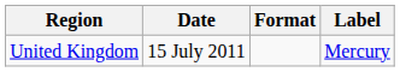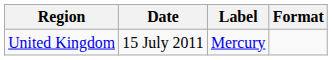 <table class=wikitable>
 <tr>
 <th>Region</th>
 <th>Date</th>
+<th>Label</th>
 <th>Format</th>
-<th>Label</th>
 </tr>
 <tr>
 <td><a href='#'>United Kingdom</a></td>
 <td>15 July 2011</td>
+<td><a href='#'>Mercury</a></td>
 <td></td>
-<td><a href='#'>Mercury</a></td>
 </tr>
 </table>
